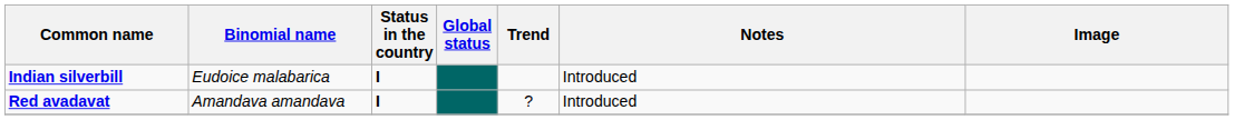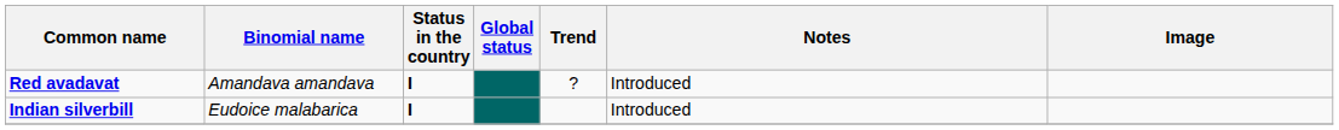 <table class="wikitable sortable">
 <tr>
 <th width="15%">Common name</th>
 <th width="15%"><a href='#'>Binomial name</a></th>
 <th data-sort-type="number" width="1%">Status in the country</th>
 <th width="5%"><a href='#'>Global status</a></th>
 <th width="5%">Trend</th>
 <th class="unsortable">Notes</th>
 <th class="unsortable">Image</th>
 </tr>
 <tr>
+<td><strong><a href='#'>Red avadavat</a></strong></td>
+<td><em>Amandava amandava</em></td>
+<td><strong>I</strong></td>
+<td align=center style="background: #006666"></td>
+<td align=center>?</td>
+<td>Introduced</td>
+<td></td>
+</tr>
+<tr>
 <td><strong><a href='#'>Indian silverbill</a></strong></td>
 <td><em>Eudoice malabarica</em></td>
 <td><strong>I</strong></td>
 <td align=center style="background: #006666"></td>
 <td align=center></td>
 <td>Introduced</td>
 <td></td>
 </tr>
 <tr>
-<td><strong><a href='#'>Red avadavat</a></strong></td>
-<td><em>Amandava amandava</em></td>
-<td><strong>I</strong></td>
-<td align=center style="background: #006666"></td>
-<td align=center>?</td>
-<td>Introduced</td>
-<td></td>
-</tr>
-<tr>
 </tr>
 </table>
